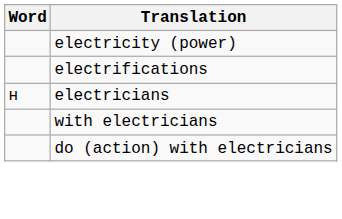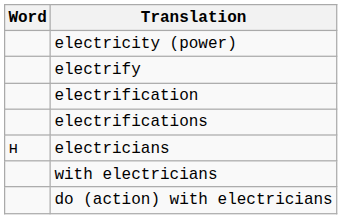 <table class="wikitable">
 <tr>
 <th>Word</th>
 <th>Translation</th>
 </tr>
 <tr>
 <td></td>
 <td>electricity (power)</td>
+</tr>
+<tr>
+<td><strong></strong></td>
+<td>electrify</td>
+</tr>
+<tr>
+<td><strong></strong></td>
+<td>electrification</td>
 </tr>
 <tr>
 <td><strong></strong></td>
 <td>electrifications</td>
 </tr>
 <tr>
 <td><strong></strong>н</td>
 <td>electricians</td>
 </tr>
 <tr>
 <td><strong></strong></td>
 <td>with electricians</td>
 </tr>
 <tr>
 <td><strong></strong></td>
 <td>do (action) with electricians</td>
 </tr>
 </table>
